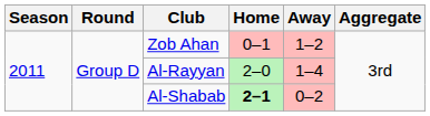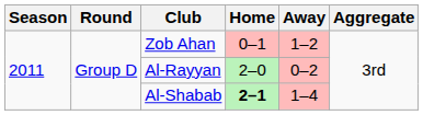 <table class="wikitable" style="text-align:left">
 <tr>
 <th>Season</th>
 <th>Round</th>
 <th>Club</th>
 <th>Home</th>
 <th>Away</th>
 <th>Aggregate</th>
 </tr>
 <tr>
 <td rowspan="3"><a href='#'>2011</a></td>
 <td rowspan="3"><a href='#'>Group D</a></td>
 <td> <a href='#'>Zob Ahan</a></td>
 <td align="center" style="background: #FFBBBB">0–1</td>
 <td align="center" style="background: #FFBBBB">1–2</td>
 <td style="text-align:center;" rowspan="3">3rd</td>
 </tr>
 <tr>
 <td> <a href='#'>Al-Rayyan</a></td>
 <td align="center" style="background: #BBF3BB">2–0</td>
-<td align="center" style="background: #FFBBBB">1–4</td>
+<td align="center" style="background: #FFBBBB">0–2</td>
 </tr>
 <tr>
 <td> <a href='#'>Al-Shabab</a></td>
 <td align="center" style="background: #BBF3BB"><strong>2–1</strong></td>
-<td align="center" style="background: #FFBBBB">0–2</td>
+<td align="center" style="background: #FFBBBB">1–4</td>
 </tr>
 </table>
